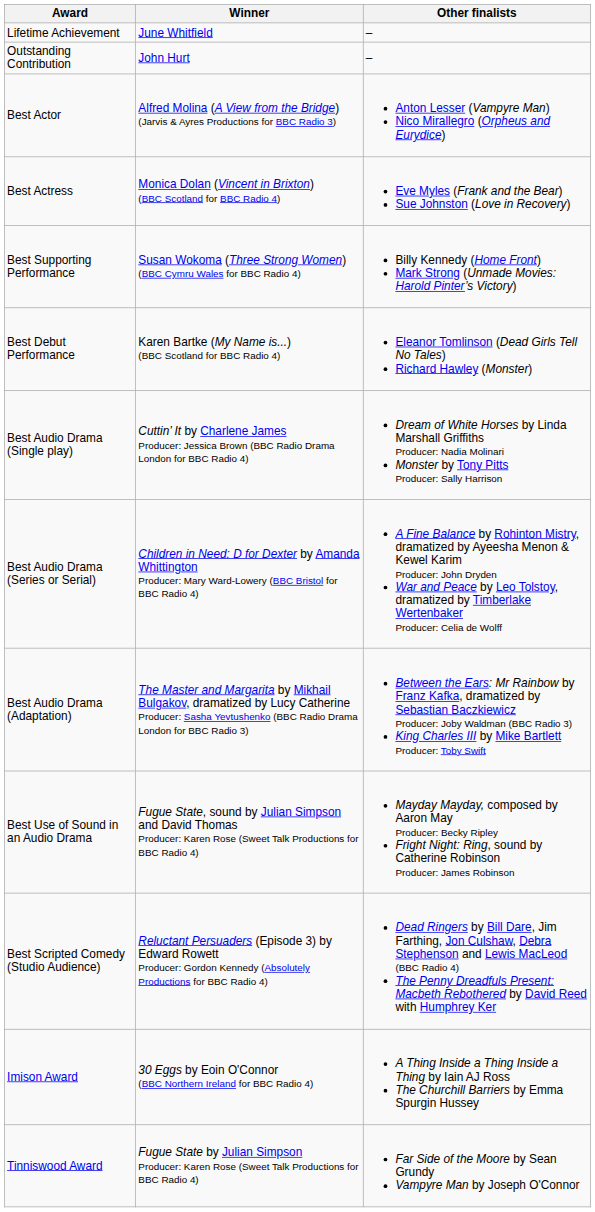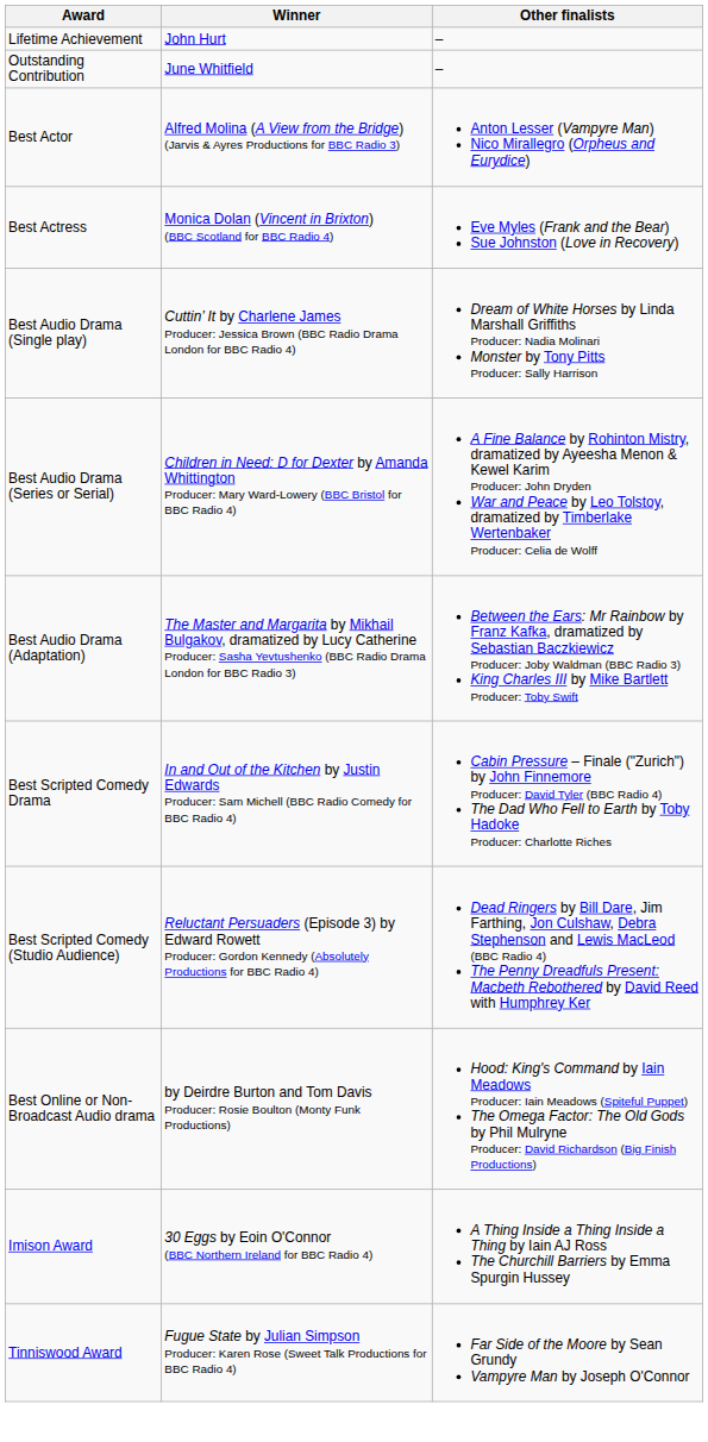 <table class="wikitable">
 <tr>
 <th style="width:170px">Award</th>
 <th style="width:300px">Winner</th>
 <th style="width:300px">Other finalists</th>
 </tr>
 <tr>
 <td>Lifetime Achievement</td>
-<td><a href='#'>June Whitfield</a></td>
+<td><a href='#'>John Hurt</a></td>
 <td>–</td>
 </tr>
 <tr>
 <td>Outstanding Contribution</td>
-<td><a href='#'>John Hurt</a></td>
+<td><a href='#'>June Whitfield</a></td>
 <td>–</td>
 </tr>
 <tr>
 <td>Best Actor</td>
 <td><a href='#'>Alfred Molina</a> (<em><a href='#'>A View from the Bridge</a></em>)<br><small>(Jarvis & Ayres Productions for <a href='#'>BBC Radio 3</a>)</small></td>
 <td><br><ul><li><a href='#'>Anton Lesser</a> (<em>Vampyre Man</em>)</li><li><a href='#'>Nico Mirallegro</a> (<em><a href='#'>Orpheus and Eurydice</a></em>)</li></ul></td>
 </tr>
 <tr>
 <td>Best Actress</td>
 <td><a href='#'>Monica Dolan</a> (<em><a href='#'>Vincent in Brixton</a></em>)<br><small>(<a href='#'>BBC Scotland</a> for <a href='#'>BBC Radio 4</a>)</small></td>
 <td><br><ul><li><a href='#'>Eve Myles</a> (<em>Frank and the Bear</em>)</li><li><a href='#'>Sue Johnston</a> (<em>Love in Recovery</em>)</li></ul></td>
-</tr>
-<tr>
-<td>Best Supporting Performance</td>
-<td><a href='#'>Susan Wokoma</a> (<em><a href='#'>Three Strong Women</a></em>)<br><small>(<a href='#'>BBC Cymru Wales</a> for BBC Radio 4)</small></td>
-<td><br><ul><li>Billy Kennedy (<em><a href='#'>Home Front</a></em>)</li><li><a href='#'>Mark Strong</a> (<em>Unmade Movies: <a href='#'>Harold Pinter</a>’s Victory</em>)</li></ul></td>
-</tr>
-<tr>
-<td>Best Debut Performance</td>
-<td>Karen Bartke (<em>My Name is...</em>)<br><small>(BBC Scotland for BBC Radio 4)</small></td>
-<td><br><ul><li><a href='#'>Eleanor Tomlinson</a> (<em>Dead Girls Tell No Tales</em>)</li><li><a href='#'>Richard Hawley</a> (<em>Monster</em>)</li></ul></td>
 </tr>
 <tr>
 <td>Best Audio Drama<br>(Single play)</td>
 <td><em>Cuttin’ It</em> by <a href='#'>Charlene James</a><br><small>Producer: Jessica Brown (BBC Radio Drama London for BBC Radio 4)</small></td>
 <td><br><ul><li><em>Dream of White Horses</em> by Linda Marshall Griffiths<br><small>Producer: Nadia Molinari</small></li><li><em>Monster</em> by <a href='#'>Tony Pitts</a><br><small>Producer: Sally Harrison</small></li></ul></td>
 </tr>
 <tr>
 <td>Best Audio Drama<br>(Series or Serial)</td>
 <td><em><a href='#'>Children in Need: D for Dexter</a></em> by <a href='#'>Amanda Whittington</a><br><small>Producer: Mary Ward-Lowery (<a href='#'>BBC Bristol</a> for BBC Radio 4)</small></td>
 <td><br><ul><li><em><a href='#'>A Fine Balance</a></em> by <a href='#'>Rohinton Mistry</a>, dramatized by Ayeesha Menon & Kewel Karim<br><small>Producer: John Dryden</small></li><li><em><a href='#'>War and Peace</a></em> by <a href='#'>Leo Tolstoy</a>, dramatized by <a href='#'>Timberlake Wertenbaker</a><br><small>Producer: Celia de Wolff</small></li></ul></td>
 </tr>
 <tr>
 <td>Best Audio Drama<br>(Adaptation)</td>
 <td><em><a href='#'>The Master and Margarita</a></em> by <a href='#'>Mikhail Bulgakov</a>, dramatized by Lucy Catherine<br><small>Producer: <a href='#'>Sasha Yevtushenko</a> (BBC Radio Drama London for BBC Radio 3)</small></td>
 <td><br><ul><li><em><a href='#'>Between the Ears</a>: Mr Rainbow</em> by <a href='#'>Franz Kafka</a>, dramatized by <a href='#'>Sebastian Baczkiewicz</a><br><small>Producer: Joby Waldman (BBC Radio 3)</small></li><li><em><a href='#'>King Charles III</a></em> by <a href='#'>Mike Bartlett</a><br><small>Producer: <a href='#'>Toby Swift</a></small></li></ul></td>
 </tr>
 <tr>
-<td>Best Use of Sound in an Audio Drama</td>
-<td><em>Fugue State</em>, sound by <a href='#'>Julian Simpson</a> and David Thomas<br><small>Producer: Karen Rose (Sweet Talk Productions for BBC Radio 4)</small></td>
-<td><br><ul><li><em>Mayday Mayday,</em> composed by Aaron May<br><small>Producer: Becky Ripley</small></li><li><em>Fright Night: Ring</em>, sound by Catherine Robinson<br><small>Producer: James Robinson</small></li></ul></td>
+<td>Best Scripted Comedy Drama</td>
+<td><em><a href='#'>In and Out of the Kitchen</a></em> by <a href='#'>Justin Edwards</a><br><small>Producer: Sam Michell (BBC Radio Comedy for BBC Radio 4)</small></td>
+<td><br><ul><li><em><a href='#'>Cabin Pressure</a></em> – Finale ("Zurich") by <a href='#'>John Finnemore</a><br><small>Producer: <a href='#'>David Tyler</a> (BBC Radio 4)</small></li><li><em>The Dad Who Fell to Earth</em> by <a href='#'>Toby Hadoke</a><br><small>Producer: Charlotte Riches</small></li></ul></td>
 </tr>
 <tr>
 <td>Best Scripted Comedy<br>(Studio Audience)</td>
 <td><em><a href='#'>Reluctant Persuaders</a></em> (Episode 3) by Edward Rowett<br><small>Producer: Gordon Kennedy (<a href='#'>Absolutely Productions</a> for BBC Radio 4)</small></td>
 <td><br><ul><li><em><a href='#'>Dead Ringers</a></em> by <a href='#'>Bill Dare</a>, Jim Farthing, <a href='#'>Jon Culshaw</a>, <a href='#'>Debra Stephenson</a> and <a href='#'>Lewis MacLeod</a> <small>(BBC Radio 4)</small></li><li><em><a href='#'>The Penny Dreadfuls Present: Macbeth Rebothered</a></em> by <a href='#'>David Reed</a> with <a href='#'>Humphrey Ker</a></li></ul></td>
+</tr>
+<tr>
+<td>Best Online or Non-Broadcast Audio drama</td>
+<td><em></em> by Deirdre Burton and Tom Davis<br><small>Producer: Rosie Boulton (Monty Funk Productions)</small></td>
+<td><br><ul><li><em>Hood: King's Command</em> by <a href='#'>Iain Meadows</a><br><small>Producer: Iain Meadows (<a href='#'>Spiteful Puppet</a>)</small></li><li><em>The Omega Factor: The Old Gods</em> by Phil Mulryne<br><small>Producer: <a href='#'>David Richardson</a> (<a href='#'>Big Finish Productions</a>)</small></li></ul></td>
 </tr>
 <tr>
 <td><a href='#'>Imison Award</a></td>
 <td><em>30 Eggs</em> by Eoin O'Connor<br><small>(<a href='#'>BBC Northern Ireland</a> for BBC Radio 4)</small></td>
 <td><br><ul><li><em>A Thing Inside a Thing Inside a Thing</em> by Iain AJ Ross</li><li><em>The Churchill Barriers</em> by Emma Spurgin Hussey</li></ul></td>
 </tr>
 <tr>
 <td><a href='#'>Tinniswood Award</a></td>
 <td><em>Fugue State</em> by <a href='#'>Julian Simpson</a><br><small>Producer: Karen Rose (Sweet Talk Productions for BBC Radio 4)</small></td>
 <td><br><ul><li><em>Far Side of the Moore</em> by Sean Grundy</li><li><em>Vampyre Man</em> by Joseph O'Connor</li></ul></td>
 </tr>
 </table>
